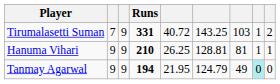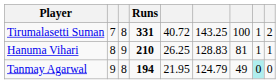 <table class="wikitable sortable" style="text-align: center;">
 <tr>
 <th class="unsortable">Player</th>
 <th></th>
 <th></th>
 <th>Runs</th>
 <th></th>
 <th></th>
 <th></th>
 <th></th>
 <th></th>
 </tr>
 <tr>
 <td style="text-align:left"><a href='#'>Tirumalasetti Suman</a></td>
 <td style="text-align:left">7</td>
-<td>9</td>
+<td>8</td>
 <td><strong>331</strong></td>
 <td>40.72</td>
 <td>143.25</td>
-<td>103</td>
+<td>100</td>
 <td>1</td>
 <td>2</td>
 </tr>
 <tr>
 <td style="text-align:left"><a href='#'>Hanuma Vihari</a></td>
-<td style="text-align:left">9</td>
+<td style="text-align:left">8</td>
 <td>9</td>
 <td><strong>210</strong></td>
 <td>26.25</td>
-<td>128.81</td>
+<td>128.83</td>
 <td>81</td>
 <td>1</td>
 <td>1</td>
 </tr>
 <tr>
 <td style="text-align:left"><a href='#'>Tanmay Agarwal</a></td>
 <td style="text-align:left">9</td>
-<td>9</td>
+<td>8</td>
 <td><strong>194</strong></td>
 <td>21.95</td>
 <td>124.79</td>
 <td>49</td>
 <td style="background: paleturquoise;">0</td>
 <td>0</td>
 </tr>
 </table>
